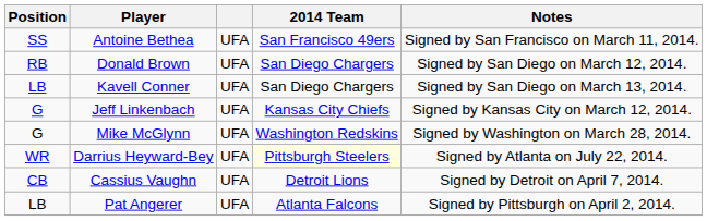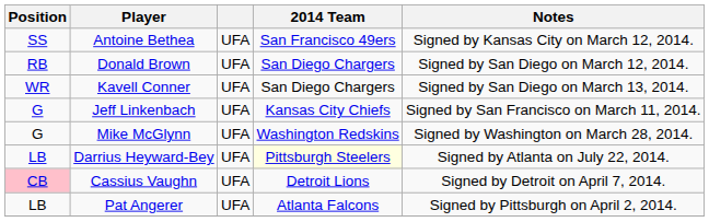 <table class="wikitable" style="font-size: 95%; text-align: center;">
 <tr>
 <th>Position</th>
 <th>Player</th>
 <th></th>
 <th>2014 Team</th>
 <th>Notes</th>
 </tr>
 <tr>
 <td><a href='#'>SS</a></td>
 <td><a href='#'>Antoine Bethea</a></td>
 <td>UFA</td>
 <td><a href='#'>San Francisco 49ers</a></td>
-<td>Signed by San Francisco on March 11, 2014.</td>
+<td>Signed by Kansas City on March 12, 2014.</td>
 </tr>
 <tr>
 <td><a href='#'>RB</a></td>
 <td><a href='#'>Donald Brown</a></td>
 <td>UFA</td>
 <td><a href='#'>San Diego Chargers</a></td>
 <td>Signed by San Diego on March 12, 2014.</td>
 </tr>
 <tr>
-<td><a href='#'>LB</a></td>
+<td><a href='#'>WR</a></td>
 <td><a href='#'>Kavell Conner</a></td>
 <td>UFA</td>
 <td>San Diego Chargers</td>
 <td>Signed by San Diego on March 13, 2014.</td>
 </tr>
 <tr>
 <td><a href='#'>G</a></td>
 <td><a href='#'>Jeff Linkenbach</a></td>
 <td>UFA</td>
 <td><a href='#'>Kansas City Chiefs</a></td>
-<td>Signed by Kansas City on March 12, 2014.</td>
+<td>Signed by San Francisco on March 11, 2014.</td>
 </tr>
 <tr>
 <td Guard (American and Canadian football)>G</td>
 <td><a href='#'>Mike McGlynn</a></td>
 <td>UFA</td>
 <td><a href='#'>Washington Redskins</a></td>
 <td>Signed by Washington on March 28, 2014.</td>
 </tr>
 <tr>
-<td><a href='#'>WR</a></td>
+<td><a href='#'>LB</a></td>
 <td><a href='#'>Darrius Heyward-Bey</a></td>
 <td>UFA</td>
 <td style="background: lightyellow;"><a href='#'>Pittsburgh Steelers</a></td>
 <td>Signed by Atlanta on July 22, 2014.</td>
 </tr>
 <tr>
-<td><a href='#'>CB</a></td>
+<td style="background: pink;"><a href='#'>CB</a></td>
 <td><a href='#'>Cassius Vaughn</a></td>
 <td>UFA</td>
 <td><a href='#'>Detroit Lions</a></td>
 <td>Signed by Detroit on April 7, 2014.</td>
 </tr>
 <tr>
 <td Linebacker>LB</td>
 <td><a href='#'>Pat Angerer</a></td>
 <td>UFA</td>
 <td><a href='#'>Atlanta Falcons</a></td>
 <td>Signed by Pittsburgh on April 2, 2014.</td>
 </tr>
 <tr>
 </tr>
 </table>
